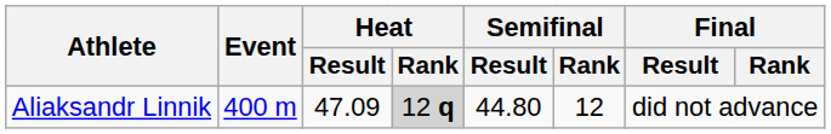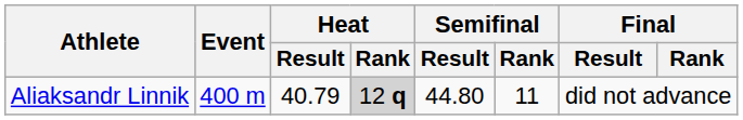 <table class="wikitable" style="font-size:90%">
 <tr>
 <th rowspan=2>Athlete</th>
 <th rowspan=2>Event</th>
 <th colspan=2>Heat</th>
 <th colspan=2>Semifinal</th>
 <th colspan=2>Final</th>
 </tr>
 <tr style="font-size:95%">
 <th>Result</th>
 <th>Rank</th>
 <th>Result</th>
 <th>Rank</th>
 <th>Result</th>
 <th>Rank</th>
 </tr>
 <tr align=center>
 <td align=left><a href='#'>Aliaksandr Linnik</a></td>
 <td style="text-align:left;"><a href='#'>400 m</a></td>
-<td>47.09</td>
+<td>40.79</td>
 <td style="background: lightgrey;">12 <strong>q</strong></td>
 <td>44.80</td>
-<td>12</td>
+<td>11</td>
 <td colspan=2>did not advance</td>
 </tr>
 </table>
